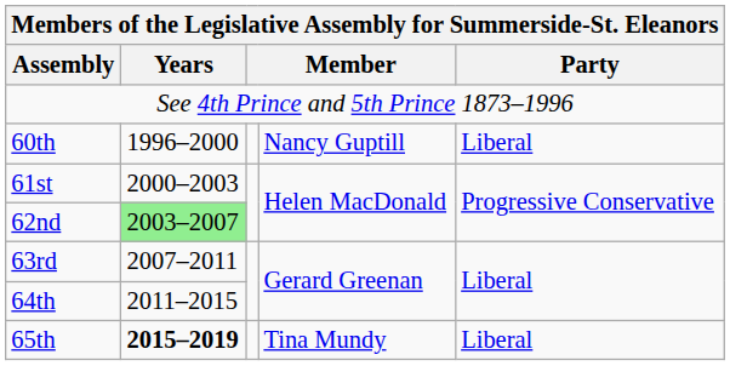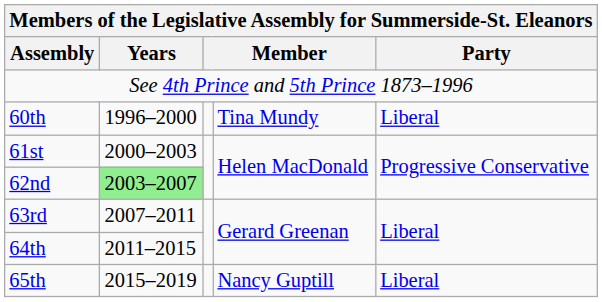 <table class="wikitable" align=centre>
 <tr>
 <th colspan=5>Members of the Legislative Assembly for Summerside-St. Eleanors</th>
 </tr>
 <tr>
 <th>Assembly</th>
 <th>Years</th>
 <th colspan="2">Member</th>
 <th>Party</th>
 </tr>
 <tr>
 <td align="center" colspan=5><em>See <a href='#'>4th Prince</a> and <a href='#'>5th Prince</a> 1873–1996</em></td>
 </tr>
 <tr>
 <td><a href='#'>60th</a></td>
 <td>1996–2000</td>
 <td rowspan=1 ></td>
-<td rowspan=1><a href='#'>Nancy Guptill</a></td>
+<td rowspan=1><a href='#'>Tina Mundy</a></td>
 <td rowspan=1><a href='#'>Liberal</a></td>
 </tr>
 <tr>
 <td><a href='#'>61st</a></td>
 <td>2000–2003</td>
 <td rowspan=2 ></td>
 <td rowspan=2><a href='#'>Helen MacDonald</a></td>
 <td rowspan=2><a href='#'>Progressive Conservative</a></td>
 </tr>
 <tr>
 <td><a href='#'>62nd</a></td>
 <td style="background: lightgreen;">2003–2007</td>
 </tr>
 <tr>
 <td><a href='#'>63rd</a></td>
 <td>2007–2011</td>
 <td rowspan=2 ></td>
 <td rowspan=2><a href='#'>Gerard Greenan</a></td>
 <td rowspan=2><a href='#'>Liberal</a></td>
 </tr>
 <tr>
 <td><a href='#'>64th</a></td>
 <td>2011–2015</td>
 </tr>
 <tr>
 <td><a href='#'>65th</a></td>
-<td><strong>2015–2019</strong></td>
+<td>2015–2019</td>
 <td rowspan=1 ></td>
-<td rowspan=1><a href='#'>Tina Mundy</a></td>
+<td rowspan=1><a href='#'>Nancy Guptill</a></td>
 <td rowspan=1><a href='#'>Liberal</a></td>
 </tr>
 </table>
